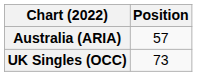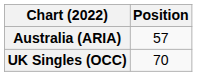 <table class="wikitable sortable plainrowheaders" style="text-align:center">
 <tr>
 <th>Chart (2022)</th>
 <th>Position</th>
 </tr>
 <tr>
 <th scope="row">Australia (ARIA)</th>
 <td>57</td>
 </tr>
 <tr>
 <th scope="row">UK Singles (OCC)</th>
-<td>73</td>
+<td>70</td>
 </tr>
 </table>
